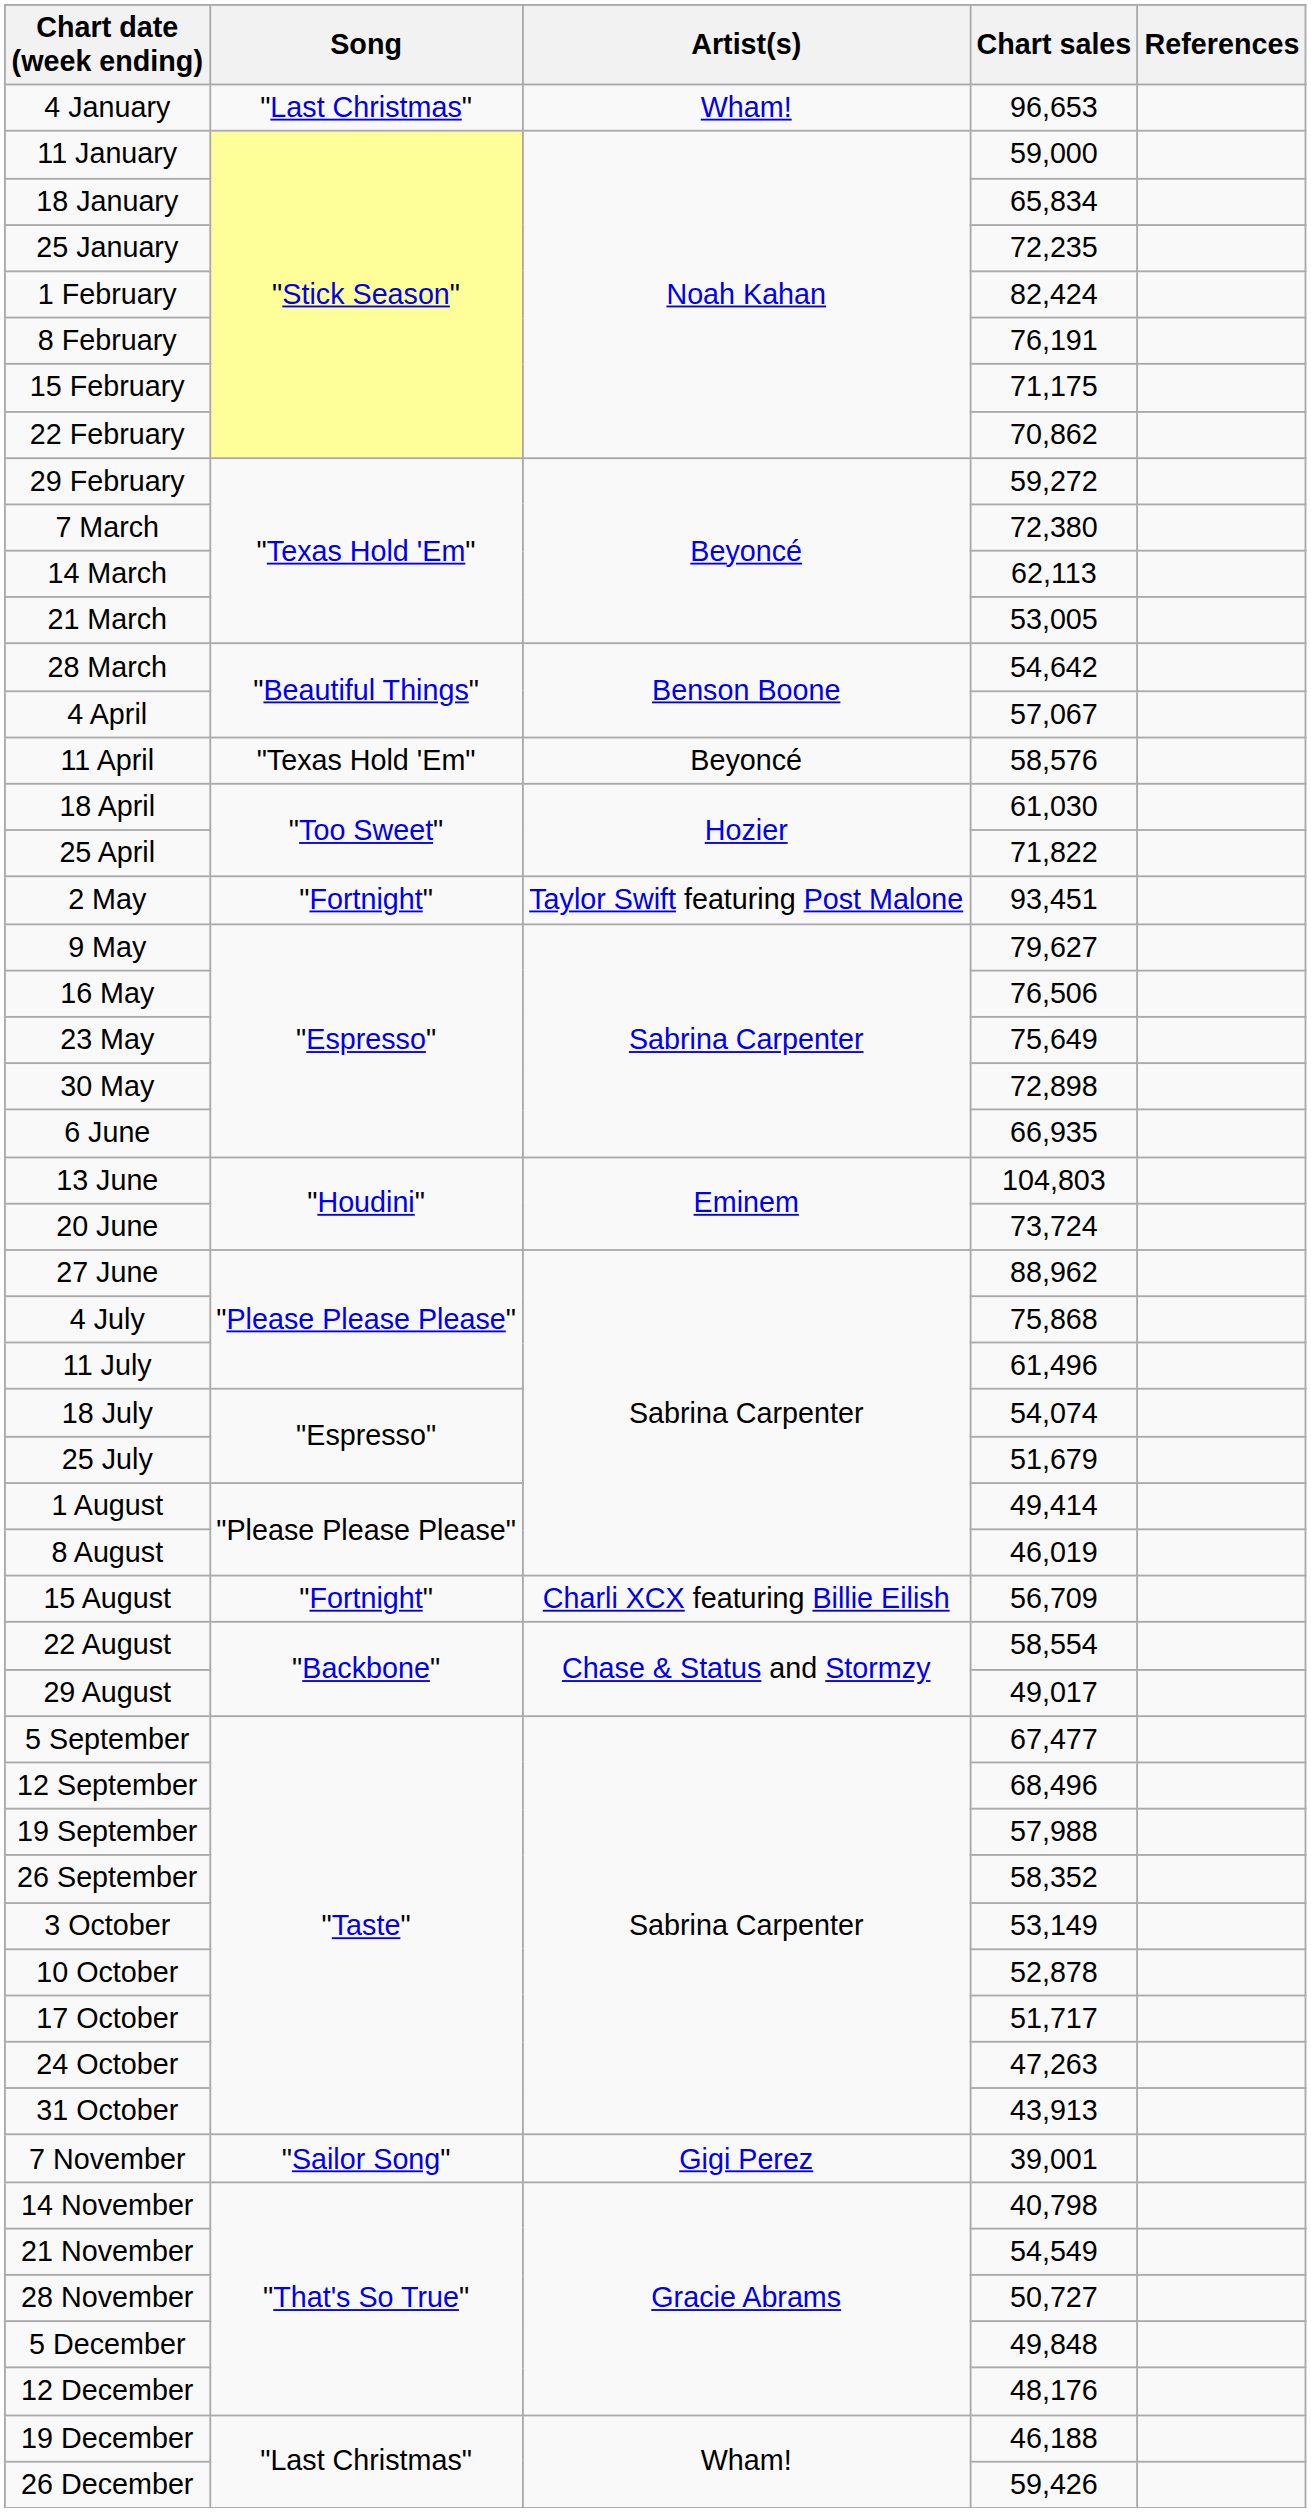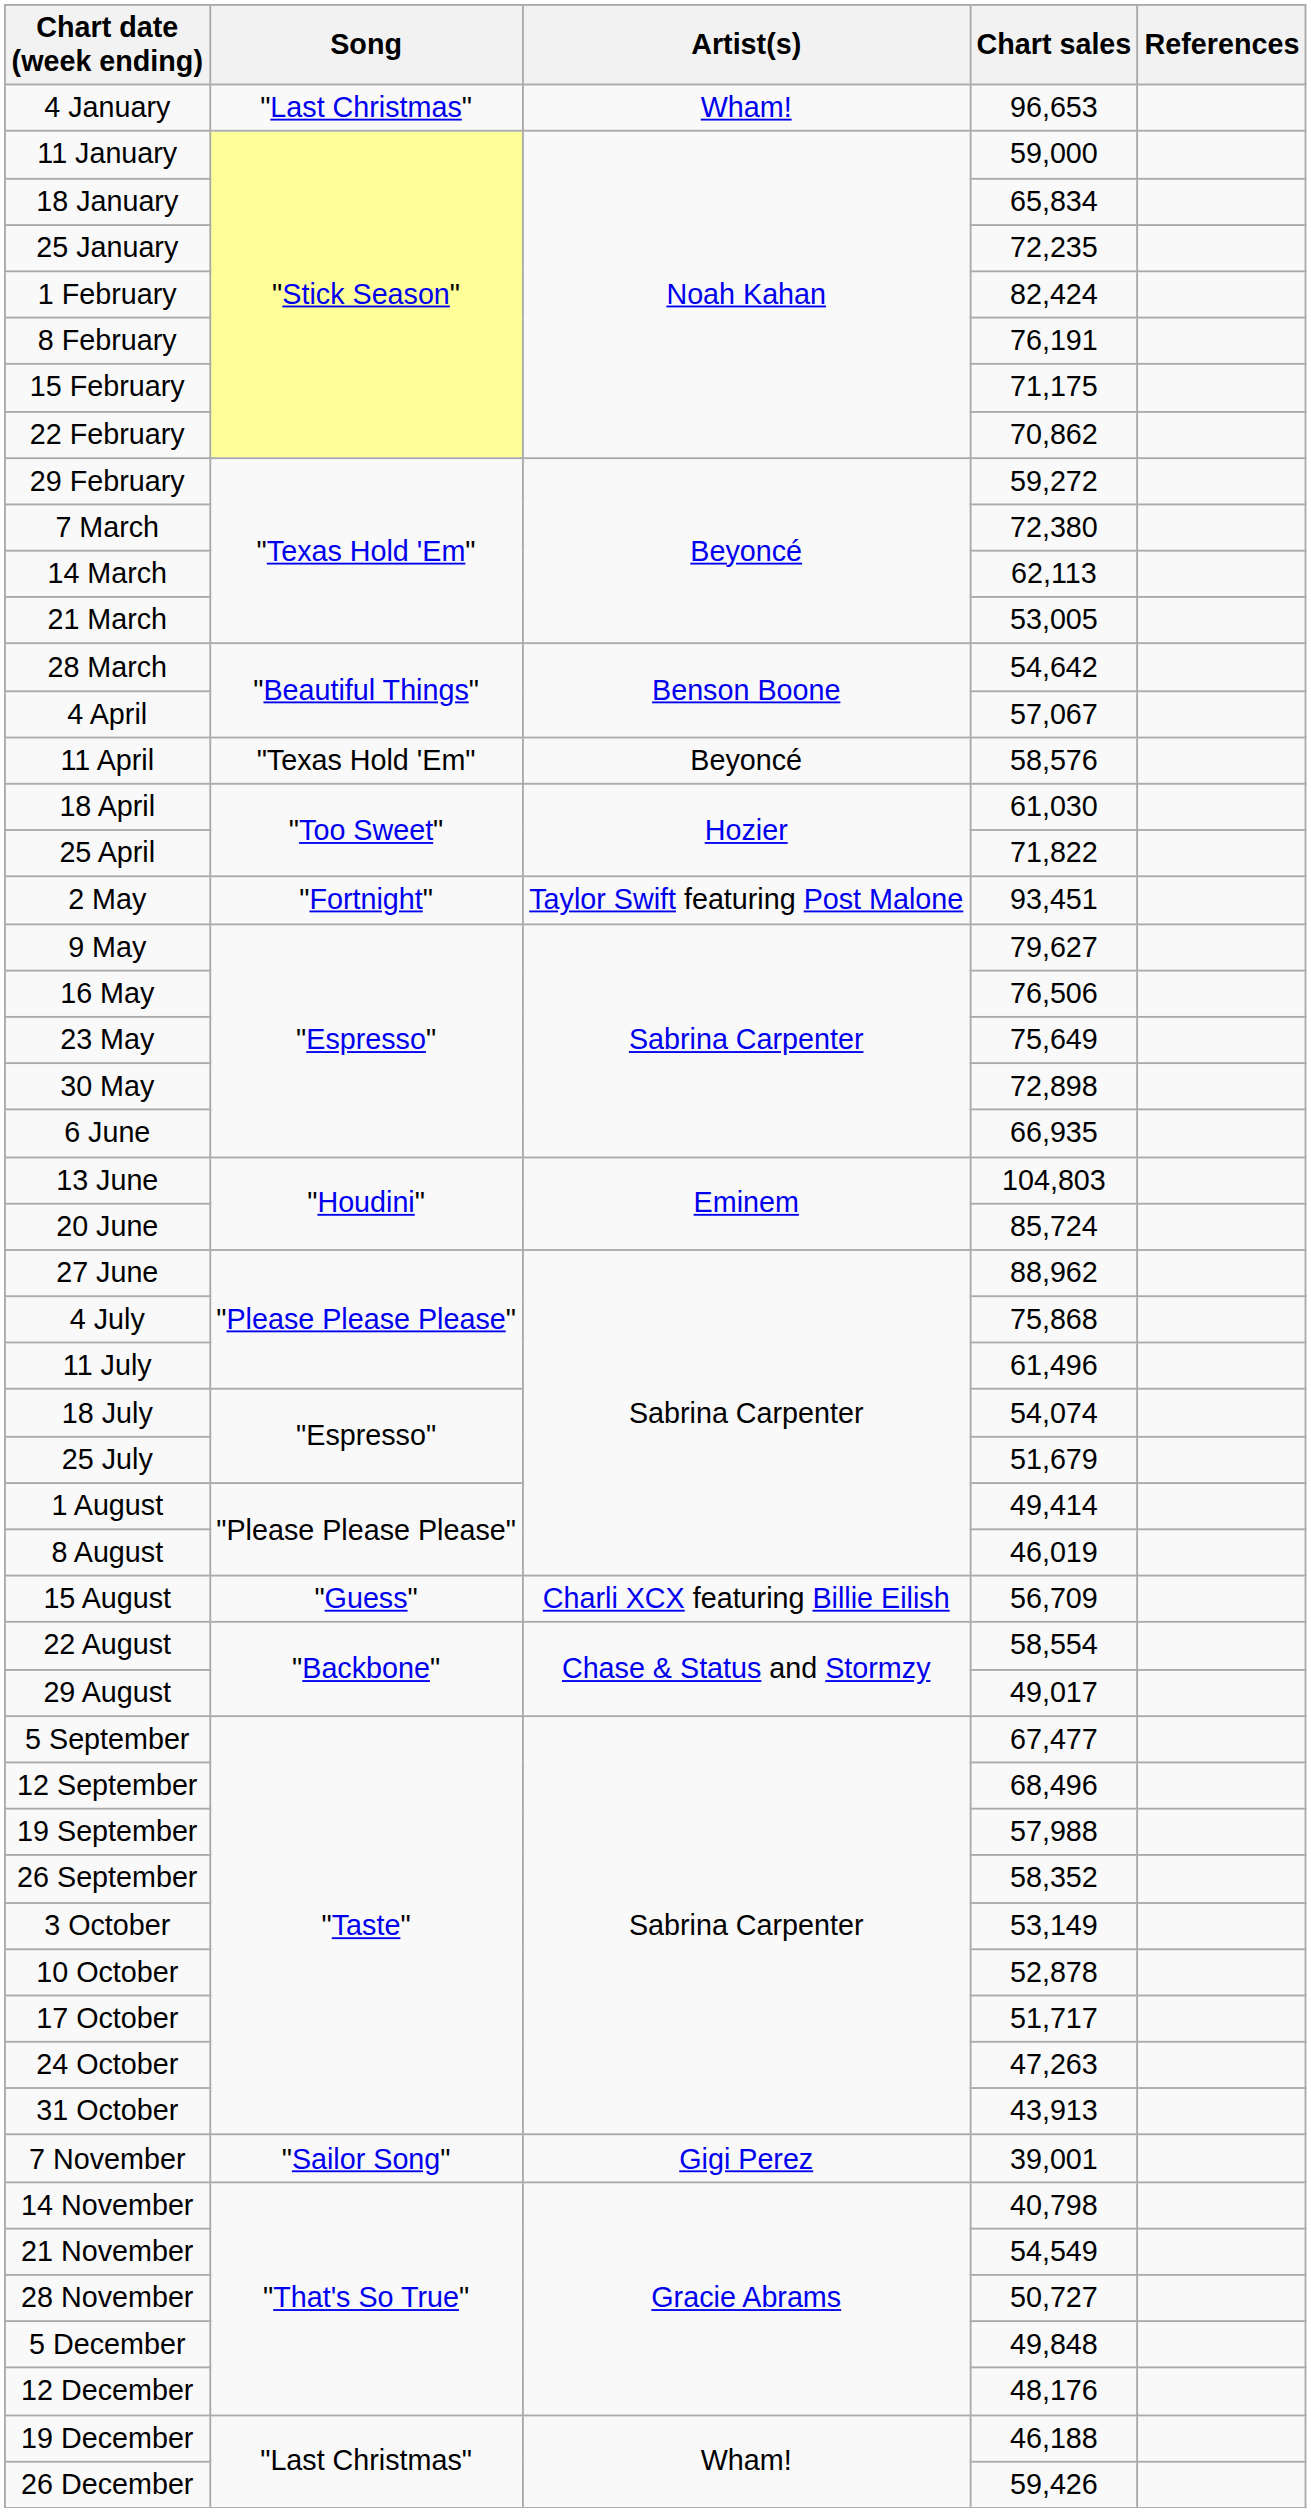 <table class="wikitable" style="font-size:97%; text-align:center;">
 <tr>
 <th>Chart date<br>(week ending)</th>
 <th>Song</th>
 <th>Artist(s)</th>
 <th>Chart sales</th>
 <th>References</th>
 </tr>
 <tr>
 <td>4 January</td>
 <td>"<a href='#'>Last Christmas</a>"</td>
 <td><a href='#'>Wham!</a></td>
 <td>96,653</td>
 <td></td>
 </tr>
 <tr>
 <td>11 January</td>
 <td bgcolor=#FFFF99 rowspan="7">"<a href='#'>Stick Season</a>" </td>
 <td rowspan="7"><a href='#'>Noah Kahan</a></td>
 <td>59,000</td>
 <td></td>
 </tr>
 <tr>
 <td>18 January</td>
 <td>65,834</td>
 <td></td>
 </tr>
 <tr>
 <td>25 January</td>
 <td>72,235</td>
 <td></td>
 </tr>
 <tr>
 <td>1 February</td>
 <td>82,424</td>
 <td></td>
 </tr>
 <tr>
 <td>8 February</td>
 <td>76,191</td>
 <td></td>
 </tr>
 <tr>
 <td>15 February</td>
 <td>71,175</td>
 <td></td>
 </tr>
 <tr>
 <td>22 February</td>
 <td>70,862</td>
 <td></td>
 </tr>
 <tr>
 <td>29 February</td>
 <td rowspan="4">"<a href='#'>Texas Hold 'Em</a>"</td>
 <td rowspan="4"><a href='#'>Beyoncé</a></td>
 <td>59,272</td>
 <td></td>
 </tr>
 <tr>
 <td>7 March</td>
 <td>72,380</td>
 <td></td>
 </tr>
 <tr>
 <td>14 March</td>
 <td>62,113</td>
 <td></td>
 </tr>
 <tr>
 <td>21 March</td>
 <td>53,005</td>
 <td></td>
 </tr>
 <tr>
 <td>28 March</td>
 <td rowspan="2">"<a href='#'>Beautiful Things</a>"</td>
 <td rowspan="2"><a href='#'>Benson Boone</a></td>
 <td>54,642</td>
 <td></td>
 </tr>
 <tr>
 <td>4 April</td>
 <td>57,067</td>
 <td></td>
 </tr>
 <tr>
 <td>11 April</td>
 <td>"Texas Hold 'Em"</td>
 <td>Beyoncé</td>
 <td>58,576</td>
 <td></td>
 </tr>
 <tr>
 <td>18 April</td>
 <td rowspan="2">"<a href='#'>Too Sweet</a>"</td>
 <td rowspan="2"><a href='#'>Hozier</a></td>
 <td>61,030</td>
 <td></td>
 </tr>
 <tr>
 <td>25 April</td>
 <td>71,822</td>
 <td></td>
 </tr>
 <tr>
 <td>2 May</td>
 <td>"<a href='#'>Fortnight</a>"</td>
 <td><a href='#'>Taylor Swift</a> featuring <a href='#'>Post Malone</a></td>
 <td>93,451</td>
 <td></td>
 </tr>
 <tr>
 <td>9 May</td>
 <td rowspan="5">"<a href='#'>Espresso</a>"</td>
 <td rowspan="5"><a href='#'>Sabrina Carpenter</a></td>
 <td>79,627</td>
 <td></td>
 </tr>
 <tr>
 <td>16 May</td>
 <td>76,506</td>
 <td></td>
 </tr>
 <tr>
 <td>23 May</td>
 <td>75,649</td>
 <td></td>
 </tr>
 <tr>
 <td>30 May</td>
 <td>72,898</td>
 <td></td>
 </tr>
 <tr>
 <td>6 June</td>
 <td>66,935</td>
 <td></td>
 </tr>
 <tr>
 <td>13 June</td>
 <td rowspan="2">"<a href='#'>Houdini</a>"</td>
 <td rowspan="2"><a href='#'>Eminem</a></td>
 <td>104,803</td>
 <td></td>
 </tr>
 <tr>
 <td>20 June</td>
-<td>73,724</td>
+<td>85,724</td>
 <td></td>
 </tr>
 <tr>
 <td>27 June</td>
 <td rowspan="3">"<a href='#'>Please Please Please</a>"</td>
 <td rowspan="7">Sabrina Carpenter</td>
 <td>88,962</td>
 <td></td>
 </tr>
 <tr>
 <td>4 July</td>
 <td>75,868</td>
 <td></td>
 </tr>
 <tr>
 <td>11 July</td>
 <td>61,496</td>
 <td></td>
 </tr>
 <tr>
 <td>18 July</td>
 <td rowspan="2">"Espresso"</td>
 <td>54,074</td>
 <td></td>
 </tr>
 <tr>
 <td>25 July</td>
 <td>51,679</td>
 <td></td>
 </tr>
 <tr>
 <td>1 August</td>
 <td rowspan="2">"Please Please Please"</td>
 <td>49,414</td>
 <td></td>
 </tr>
 <tr>
 <td>8 August</td>
 <td>46,019</td>
 <td></td>
 </tr>
 <tr>
 <td>15 August</td>
-<td>"<a href='#'>Fortnight</a>"</td>
+<td>"<a href='#'>Guess</a>"</td>
 <td><a href='#'>Charli XCX</a> featuring <a href='#'>Billie Eilish</a></td>
 <td>56,709</td>
 <td></td>
 </tr>
 <tr>
 <td>22 August</td>
 <td rowspan="2">"<a href='#'>Backbone</a>"</td>
 <td rowspan="2"><a href='#'>Chase & Status</a> and <a href='#'>Stormzy</a></td>
 <td>58,554</td>
 <td></td>
 </tr>
 <tr>
 <td>29 August</td>
 <td>49,017</td>
 <td></td>
 </tr>
 <tr>
 <td>5 September</td>
 <td rowspan="9">"<a href='#'>Taste</a>"</td>
 <td rowspan="9">Sabrina Carpenter</td>
 <td>67,477</td>
 <td></td>
 </tr>
 <tr>
 <td>12 September</td>
 <td>68,496</td>
 <td></td>
 </tr>
 <tr>
 <td>19 September</td>
 <td>57,988</td>
 <td></td>
 </tr>
 <tr>
 <td>26 September</td>
 <td>58,352</td>
 <td></td>
 </tr>
 <tr>
 <td>3 October</td>
 <td>53,149</td>
 <td></td>
 </tr>
 <tr>
 <td>10 October</td>
 <td>52,878</td>
 <td></td>
 </tr>
 <tr>
 <td>17 October</td>
 <td>51,717</td>
 <td></td>
 </tr>
 <tr>
 <td>24 October</td>
 <td>47,263</td>
 <td></td>
 </tr>
 <tr>
 <td>31 October</td>
 <td>43,913</td>
 <td></td>
 </tr>
 <tr>
 <td>7 November</td>
 <td>"<a href='#'>Sailor Song</a>"</td>
 <td><a href='#'>Gigi Perez</a></td>
 <td>39,001</td>
 <td></td>
 </tr>
 <tr>
 <td>14 November</td>
 <td rowspan="5">"<a href='#'>That's So True</a>"</td>
 <td rowspan="5"><a href='#'>Gracie Abrams</a></td>
 <td>40,798</td>
 <td></td>
 </tr>
 <tr>
 <td>21 November</td>
 <td>54,549</td>
 <td></td>
 </tr>
 <tr>
 <td>28 November</td>
 <td>50,727</td>
 <td></td>
 </tr>
 <tr>
 <td>5 December</td>
 <td>49,848</td>
 <td></td>
 </tr>
 <tr>
 <td>12 December</td>
 <td>48,176</td>
 <td></td>
 </tr>
 <tr>
 <td>19 December</td>
 <td rowspan=2>"Last Christmas"</td>
 <td rowspan=2>Wham!</td>
 <td>46,188</td>
 <td></td>
 </tr>
 <tr>
 <td>26 December</td>
 <td>59,426</td>
 <td></td>
 </tr>
 </table>
